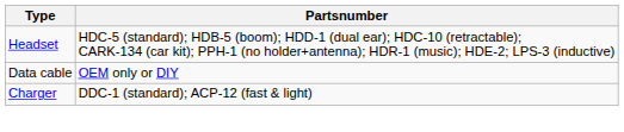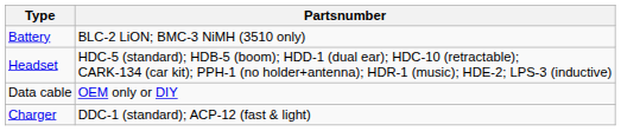 <table class="wikitable">
 <tr>
 <th>Type</th>
 <th>Partsnumber</th>
+</tr>
+<tr>
+<td><a href='#'>Battery</a></td>
+<td>BLC-2 LiON; BMC-3 NiMH (3510 only)</td>
 </tr>
 <tr>
 <td><a href='#'>Headset</a></td>
 <td>HDC-5 (standard); HDB-5 (boom); HDD-1 (dual ear); HDC-10 (retractable);<br> CARK-134 (car kit); PPH-1 (no holder+antenna); HDR-1 (music);  HDE-2; LPS-3 (inductive)</td>
 </tr>
 <tr>
 <td>Data cable</td>
 <td><a href='#'>OEM</a> only or <a href='#'>DIY</a></td>
 </tr>
 <tr>
 <td><a href='#'>Charger</a></td>
 <td>DDC-1 (standard); ACP-12 (fast & light)</td>
 </tr>
 </table>
